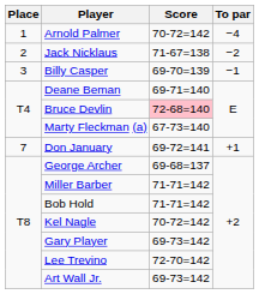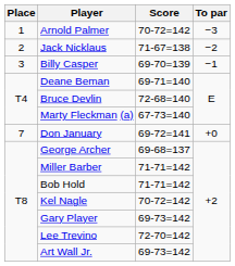 <table class=wikitable>
 <tr>
 <th>Place</th>
 <th>Player</th>
 <th>Score</th>
 <th>To par</th>
 </tr>
 <tr>
 <td align=center>1</td>
 <td> <a href='#'>Arnold Palmer</a></td>
 <td>70-72=142</td>
-<td align=center>−4</td>
+<td align=center>−3</td>
 </tr>
 <tr>
 <td align=center>2</td>
 <td> <a href='#'>Jack Nicklaus</a></td>
 <td>71-67=138</td>
 <td align=center>−2</td>
 </tr>
 <tr>
 <td align=center>3</td>
 <td> <a href='#'>Billy Casper</a></td>
 <td>69-70=139</td>
 <td align=center>−1</td>
 </tr>
 <tr>
 <td rowspan=3 align=center>T4</td>
 <td> <a href='#'>Deane Beman</a></td>
 <td>69-71=140</td>
 <td rowspan=3 align=center>E</td>
 </tr>
 <tr>
 <td> <a href='#'>Bruce Devlin</a></td>
-<td style="background: pink;">72-68=140</td>
+<td>72-68=140</td>
 </tr>
 <tr>
 <td> <a href='#'>Marty Fleckman</a> <a href='#'>(a)</a></td>
 <td>67-73=140</td>
 </tr>
 <tr>
 <td align=center>7</td>
 <td> <a href='#'>Don January</a></td>
 <td>69-72=141</td>
-<td align=center>+1</td>
+<td align=center>+0</td>
 </tr>
 <tr>
 <td rowspan=7 align=center>T8</td>
 <td> <a href='#'>George Archer</a></td>
 <td>69-68=137</td>
 <td rowspan=7 align=center>+2</td>
 </tr>
 <tr>
 <td> <a href='#'>Miller Barber</a></td>
 <td>71-71=142</td>
 </tr>
 <tr>
 <td> Bob Hold</td>
 <td>71-71=142</td>
 </tr>
 <tr>
 <td> <a href='#'>Kel Nagle</a></td>
 <td>70-72=142</td>
 </tr>
 <tr>
 <td> <a href='#'>Gary Player</a></td>
 <td>69-73=142</td>
 </tr>
 <tr>
 <td> <a href='#'>Lee Trevino</a></td>
 <td>72-70=142</td>
 </tr>
 <tr>
 <td> <a href='#'>Art Wall Jr.</a></td>
 <td>69-73=142</td>
 </tr>
 </table>
